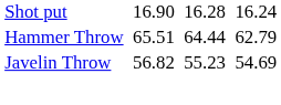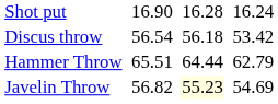 <table>
 <tr>
 <td><a href='#'>Shot put</a></td>
 <td></td>
 <td>16.90 </td>
 <td></td>
 <td>16.28 </td>
 <td></td>
 <td>16.24</td>
+</tr>
+<tr>
+<td><a href='#'>Discus throw</a></td>
+<td></td>
+<td>56.54</td>
+<td></td>
+<td>56.18 </td>
+<td></td>
+<td>53.42</td>
 </tr>
 <tr>
 <td><a href='#'>Hammer Throw</a></td>
 <td></td>
 <td>65.51</td>
 <td></td>
 <td>64.44 </td>
 <td></td>
 <td>62.79</td>
 </tr>
 <tr>
 <td><a href='#'>Javelin Throw</a></td>
 <td></td>
 <td>56.82 </td>
 <td></td>
-<td>55.23 </td>
+<td style="background: lightyellow;">55.23 </td>
 <td></td>
 <td>54.69 </td>
 </tr>
 </table>
